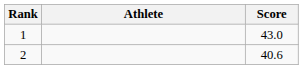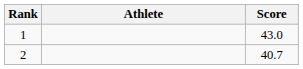 <table class=wikitable style="text-align:center">
 <tr>
 <th width=40>Rank</th>
 <th width=250>Athlete</th>
 <th width=60>Score</th>
 </tr>
 <tr>
 <td>1</td>
 <td align=left></td>
 <td>43.0</td>
 </tr>
 <tr>
 <td>2</td>
 <td align=left></td>
-<td>40.6</td>
+<td>40.7</td>
 </tr>
 </table>
